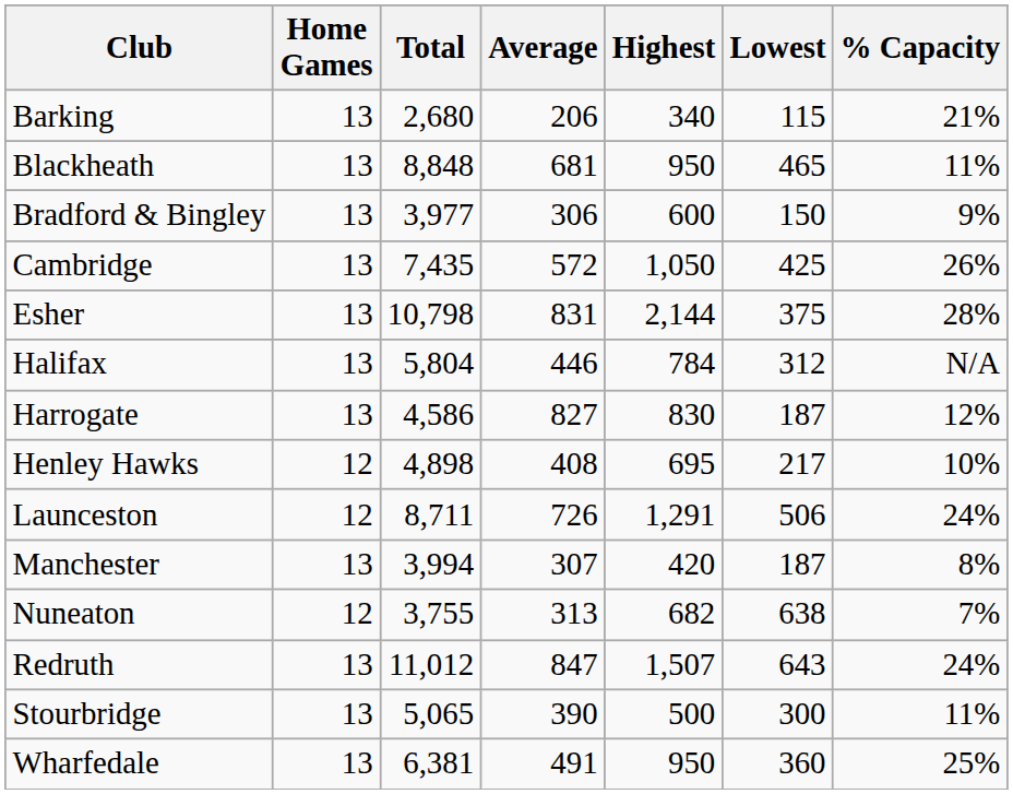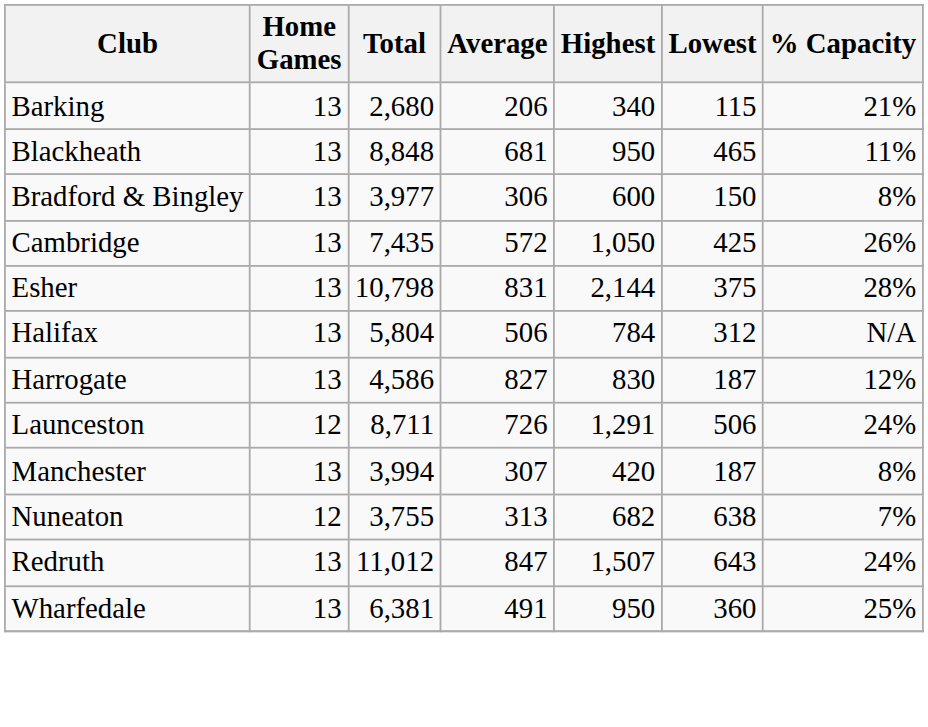 <table class="wikitable sortable" style="text-align:right">
 <tr>
 <th>Club</th>
 <th>Home<br>Games</th>
 <th>Total</th>
 <th>Average</th>
 <th>Highest</th>
 <th>Lowest</th>
 <th>% Capacity</th>
 </tr>
 <tr>
 <td style="text-align:left">Barking</td>
 <td>13</td>
 <td>2,680</td>
 <td>206</td>
 <td>340</td>
 <td>115</td>
 <td>21%</td>
 </tr>
 <tr>
 <td style="text-align:left">Blackheath</td>
 <td>13</td>
 <td>8,848</td>
 <td>681</td>
 <td>950</td>
 <td>465</td>
 <td>11%</td>
 </tr>
 <tr>
 <td style="text-align:left">Bradford & Bingley</td>
 <td>13</td>
 <td>3,977</td>
 <td>306</td>
 <td>600</td>
 <td>150</td>
-<td>9%</td>
+<td>8%</td>
 </tr>
 <tr>
 <td style="text-align:left">Cambridge</td>
 <td>13</td>
 <td>7,435</td>
 <td>572</td>
 <td>1,050</td>
 <td>425</td>
 <td>26%</td>
 </tr>
 <tr>
 <td style="text-align:left">Esher</td>
 <td>13</td>
 <td>10,798</td>
 <td>831</td>
 <td>2,144</td>
 <td>375</td>
 <td>28%</td>
 </tr>
 <tr>
 <td style="text-align:left">Halifax</td>
 <td>13</td>
 <td>5,804</td>
-<td>446</td>
+<td>506</td>
 <td>784</td>
 <td>312</td>
 <td>N/A</td>
 </tr>
 <tr>
 <td style="text-align:left">Harrogate</td>
 <td>13</td>
 <td>4,586</td>
 <td>827</td>
 <td>830</td>
 <td>187</td>
 <td>12%</td>
-</tr>
-<tr>
-<td style="text-align:left">Henley Hawks</td>
-<td>12</td>
-<td>4,898</td>
-<td>408</td>
-<td>695</td>
-<td>217</td>
-<td>10%</td>
 </tr>
 <tr>
 <td style="text-align:left">Launceston</td>
 <td>12</td>
 <td>8,711</td>
 <td>726</td>
 <td>1,291</td>
 <td>506</td>
 <td>24%</td>
 </tr>
 <tr>
 <td style="text-align:left">Manchester</td>
 <td>13</td>
 <td>3,994</td>
 <td>307</td>
 <td>420</td>
 <td>187</td>
 <td>8%</td>
 </tr>
 <tr>
 <td style="text-align:left">Nuneaton</td>
 <td>12</td>
 <td>3,755</td>
 <td>313</td>
 <td>682</td>
 <td>638</td>
 <td>7%</td>
 </tr>
 <tr>
 <td style="text-align:left">Redruth</td>
 <td>13</td>
 <td>11,012</td>
 <td>847</td>
 <td>1,507</td>
 <td>643</td>
 <td>24%</td>
 </tr>
 <tr>
-<td style="text-align:left">Stourbridge</td>
-<td>13</td>
-<td>5,065</td>
-<td>390</td>
-<td>500</td>
-<td>300</td>
-<td>11%</td>
-</tr>
-<tr>
 <td style="text-align:left">Wharfedale</td>
 <td>13</td>
 <td>6,381</td>
 <td>491</td>
 <td>950</td>
 <td>360</td>
 <td>25%</td>
 </tr>
 <tr>
 </tr>
 </table>
